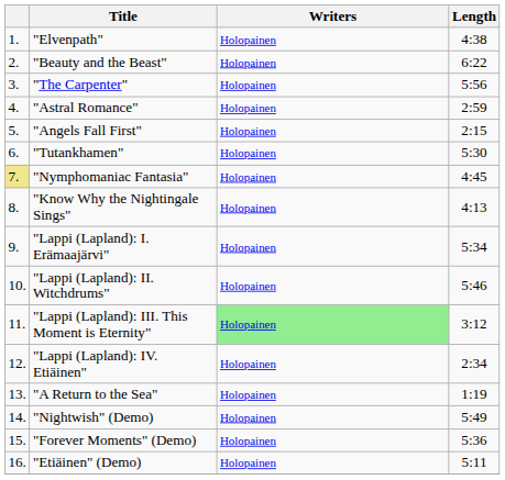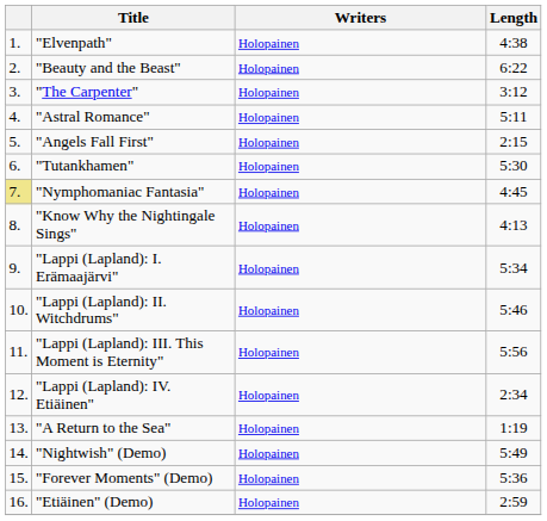 <table class="wikitable">
 <tr>
 <th></th>
 <th width="200">Title</th>
 <th width="250">Writers</th>
 <th>Length</th>
 </tr>
 <tr>
 <td>1.</td>
 <td>"Elvenpath"</td>
 <td><small><a href='#'>Holopainen</a></small></td>
 <td align="center">4:38</td>
 </tr>
 <tr>
 <td>2.</td>
 <td>"Beauty and the Beast"</td>
 <td><small><a href='#'>Holopainen</a></small></td>
 <td align="center">6:22</td>
 </tr>
 <tr>
 <td>3.</td>
 <td>"<a href='#'>The Carpenter</a>"</td>
 <td><small><a href='#'>Holopainen</a></small></td>
-<td align="center">5:56</td>
+<td align="center">3:12</td>
 </tr>
 <tr>
 <td>4.</td>
 <td>"Astral Romance"</td>
 <td><small><a href='#'>Holopainen</a></small></td>
-<td align="center">2:59</td>
+<td align="center">5:11</td>
 </tr>
 <tr>
 <td>5.</td>
 <td>"Angels Fall First"</td>
 <td><small><a href='#'>Holopainen</a></small></td>
 <td align="center">2:15</td>
 </tr>
 <tr>
 <td>6.</td>
 <td>"Tutankhamen"</td>
 <td><small><a href='#'>Holopainen</a></small></td>
 <td align="center">5:30</td>
 </tr>
 <tr>
 <td style="background: khaki;">7.</td>
 <td>"Nymphomaniac Fantasia"</td>
 <td><small><a href='#'>Holopainen</a></small></td>
 <td align="center">4:45</td>
 </tr>
 <tr>
 <td>8.</td>
 <td>"Know Why the Nightingale Sings"</td>
 <td><small><a href='#'>Holopainen</a></small></td>
 <td align="center">4:13</td>
 </tr>
 <tr>
 <td>9.</td>
 <td>"Lappi (Lapland): I. Erämaajärvi"</td>
 <td><small><a href='#'>Holopainen</a></small></td>
 <td align="center">5:34</td>
 </tr>
 <tr>
 <td>10.</td>
 <td>"Lappi (Lapland): II. Witchdrums"</td>
 <td><small><a href='#'>Holopainen</a></small></td>
 <td align="center">5:46</td>
 </tr>
 <tr>
 <td>11.</td>
 <td>"Lappi (Lapland): III. This Moment is Eternity"</td>
-<td style="background: lightgreen;"><small><a href='#'>Holopainen</a></small></td>
-<td align="center">3:12</td>
+<td><small><a href='#'>Holopainen</a></small></td>
+<td align="center">5:56</td>
 </tr>
 <tr>
 <td>12.</td>
 <td>"Lappi (Lapland): IV. Etiäinen"</td>
 <td><small><a href='#'>Holopainen</a></small></td>
 <td align="center">2:34</td>
 </tr>
 <tr>
 <td>13.</td>
 <td>"A Return to the Sea"</td>
 <td><small><a href='#'>Holopainen</a></small></td>
 <td align="center">1:19</td>
 </tr>
 <tr>
 <td>14.</td>
 <td>"Nightwish" (Demo)</td>
 <td><small><a href='#'>Holopainen</a></small></td>
 <td align="center">5:49</td>
 </tr>
 <tr>
 <td>15.</td>
 <td>"Forever Moments" (Demo)</td>
 <td><small><a href='#'>Holopainen</a></small></td>
 <td align="center">5:36</td>
 </tr>
 <tr>
 <td>16.</td>
 <td>"Etiäinen" (Demo)</td>
 <td><small><a href='#'>Holopainen</a></small></td>
-<td align="center">5:11</td>
+<td align="center">2:59</td>
 </tr>
 <tr>
 </tr>
 </table>
